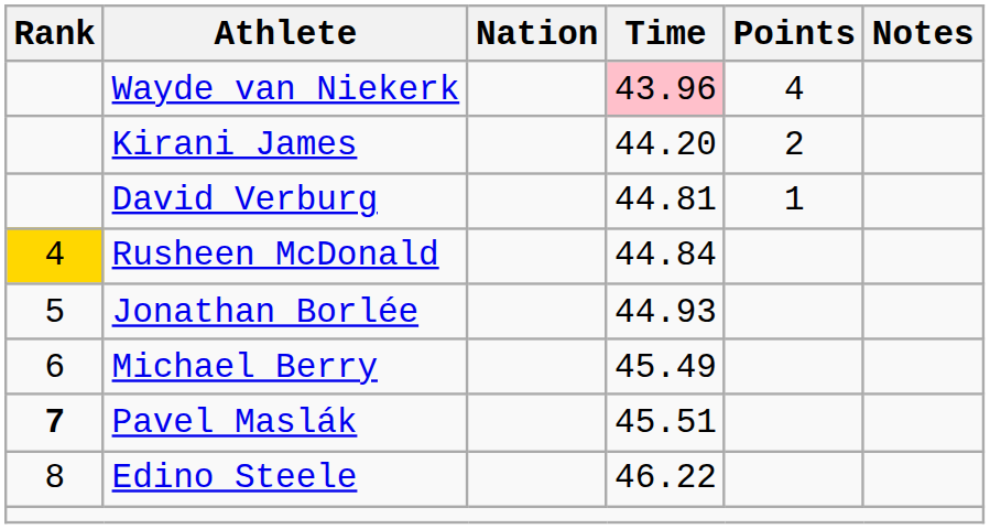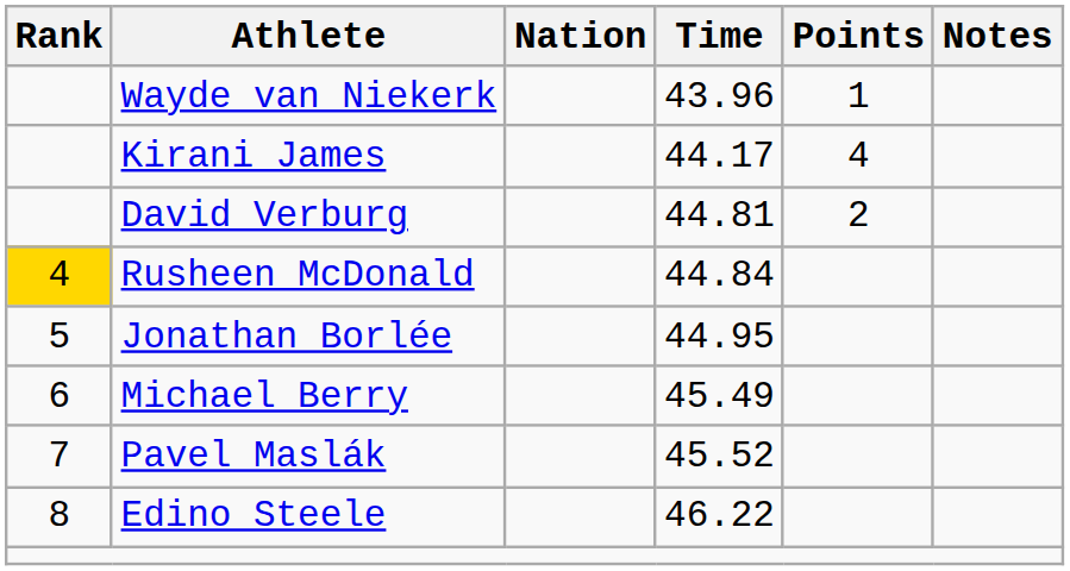 <table class="wikitable mw-datatable sortable" style="text-align:center;">
 <tr>
 <th>Rank</th>
 <th>Athlete</th>
 <th>Nation</th>
 <th>Time</th>
 <th>Points</th>
 <th>Notes</th>
 </tr>
 <tr>
 <td></td>
 <td align=left><a href='#'>Wayde van Niekerk</a></td>
 <td align=left></td>
-<td style="background: pink;">43.96</td>
-<td>4</td>
+<td>43.96</td>
+<td>1</td>
 <td><strong></strong></td>
 </tr>
 <tr>
 <td></td>
 <td align=left><a href='#'>Kirani James</a></td>
 <td align=left></td>
-<td>44.20</td>
-<td>2</td>
+<td>44.17</td>
+<td>4</td>
 <td></td>
 </tr>
 <tr>
 <td></td>
 <td align=left><a href='#'>David Verburg</a></td>
 <td align=left></td>
 <td>44.81</td>
-<td>1</td>
+<td>2</td>
 <td></td>
 </tr>
 <tr>
 <td style="background: gold;">4</td>
 <td align=left><a href='#'>Rusheen McDonald</a></td>
 <td align=left></td>
 <td>44.84</td>
 <td></td>
 <td></td>
 </tr>
 <tr>
 <td>5</td>
 <td align=left><a href='#'>Jonathan Borlée</a></td>
 <td align=left></td>
-<td>44.93</td>
+<td>44.95</td>
 <td></td>
 <td></td>
 </tr>
 <tr>
 <td>6</td>
 <td align=left><a href='#'>Michael Berry</a></td>
 <td align=left></td>
 <td>45.49</td>
 <td></td>
 <td></td>
 </tr>
 <tr>
-<td><strong>7</strong></td>
+<td>7</td>
 <td align=left><a href='#'>Pavel Maslák</a></td>
 <td align=left></td>
-<td>45.51</td>
+<td>45.52</td>
 <td></td>
 <td></td>
 </tr>
 <tr>
 <td>8</td>
 <td align=left><a href='#'>Edino Steele</a></td>
 <td align=left></td>
 <td>46.22</td>
 <td></td>
 <td></td>
 </tr>
 <tr class="sortbottom">
 <td colspan=6></td>
 </tr>
 </table>
